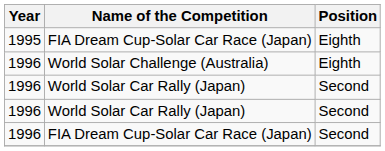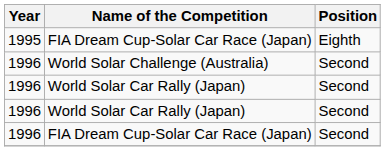 <table class="wikitable">
 <tr>
 <th>Year</th>
 <th>Name of the Competition</th>
 <th>Position</th>
 </tr>
 <tr>
 <td>1995</td>
 <td>FIA Dream Cup-Solar Car Race (Japan)</td>
 <td>Eighth</td>
 </tr>
 <tr>
 <td>1996</td>
 <td>World Solar Challenge (Australia)</td>
-<td>Eighth</td>
+<td>Second</td>
 </tr>
 <tr>
 <td>1996</td>
 <td>World Solar Car Rally (Japan)</td>
 <td>Second</td>
 </tr>
 <tr>
 <td>1996</td>
 <td>World Solar Car Rally (Japan)</td>
 <td>Second</td>
 </tr>
 <tr>
 <td>1996</td>
 <td>FIA Dream Cup-Solar Car Race (Japan)</td>
 <td>Second</td>
 </tr>
 <tr>
 </tr>
 </table>
